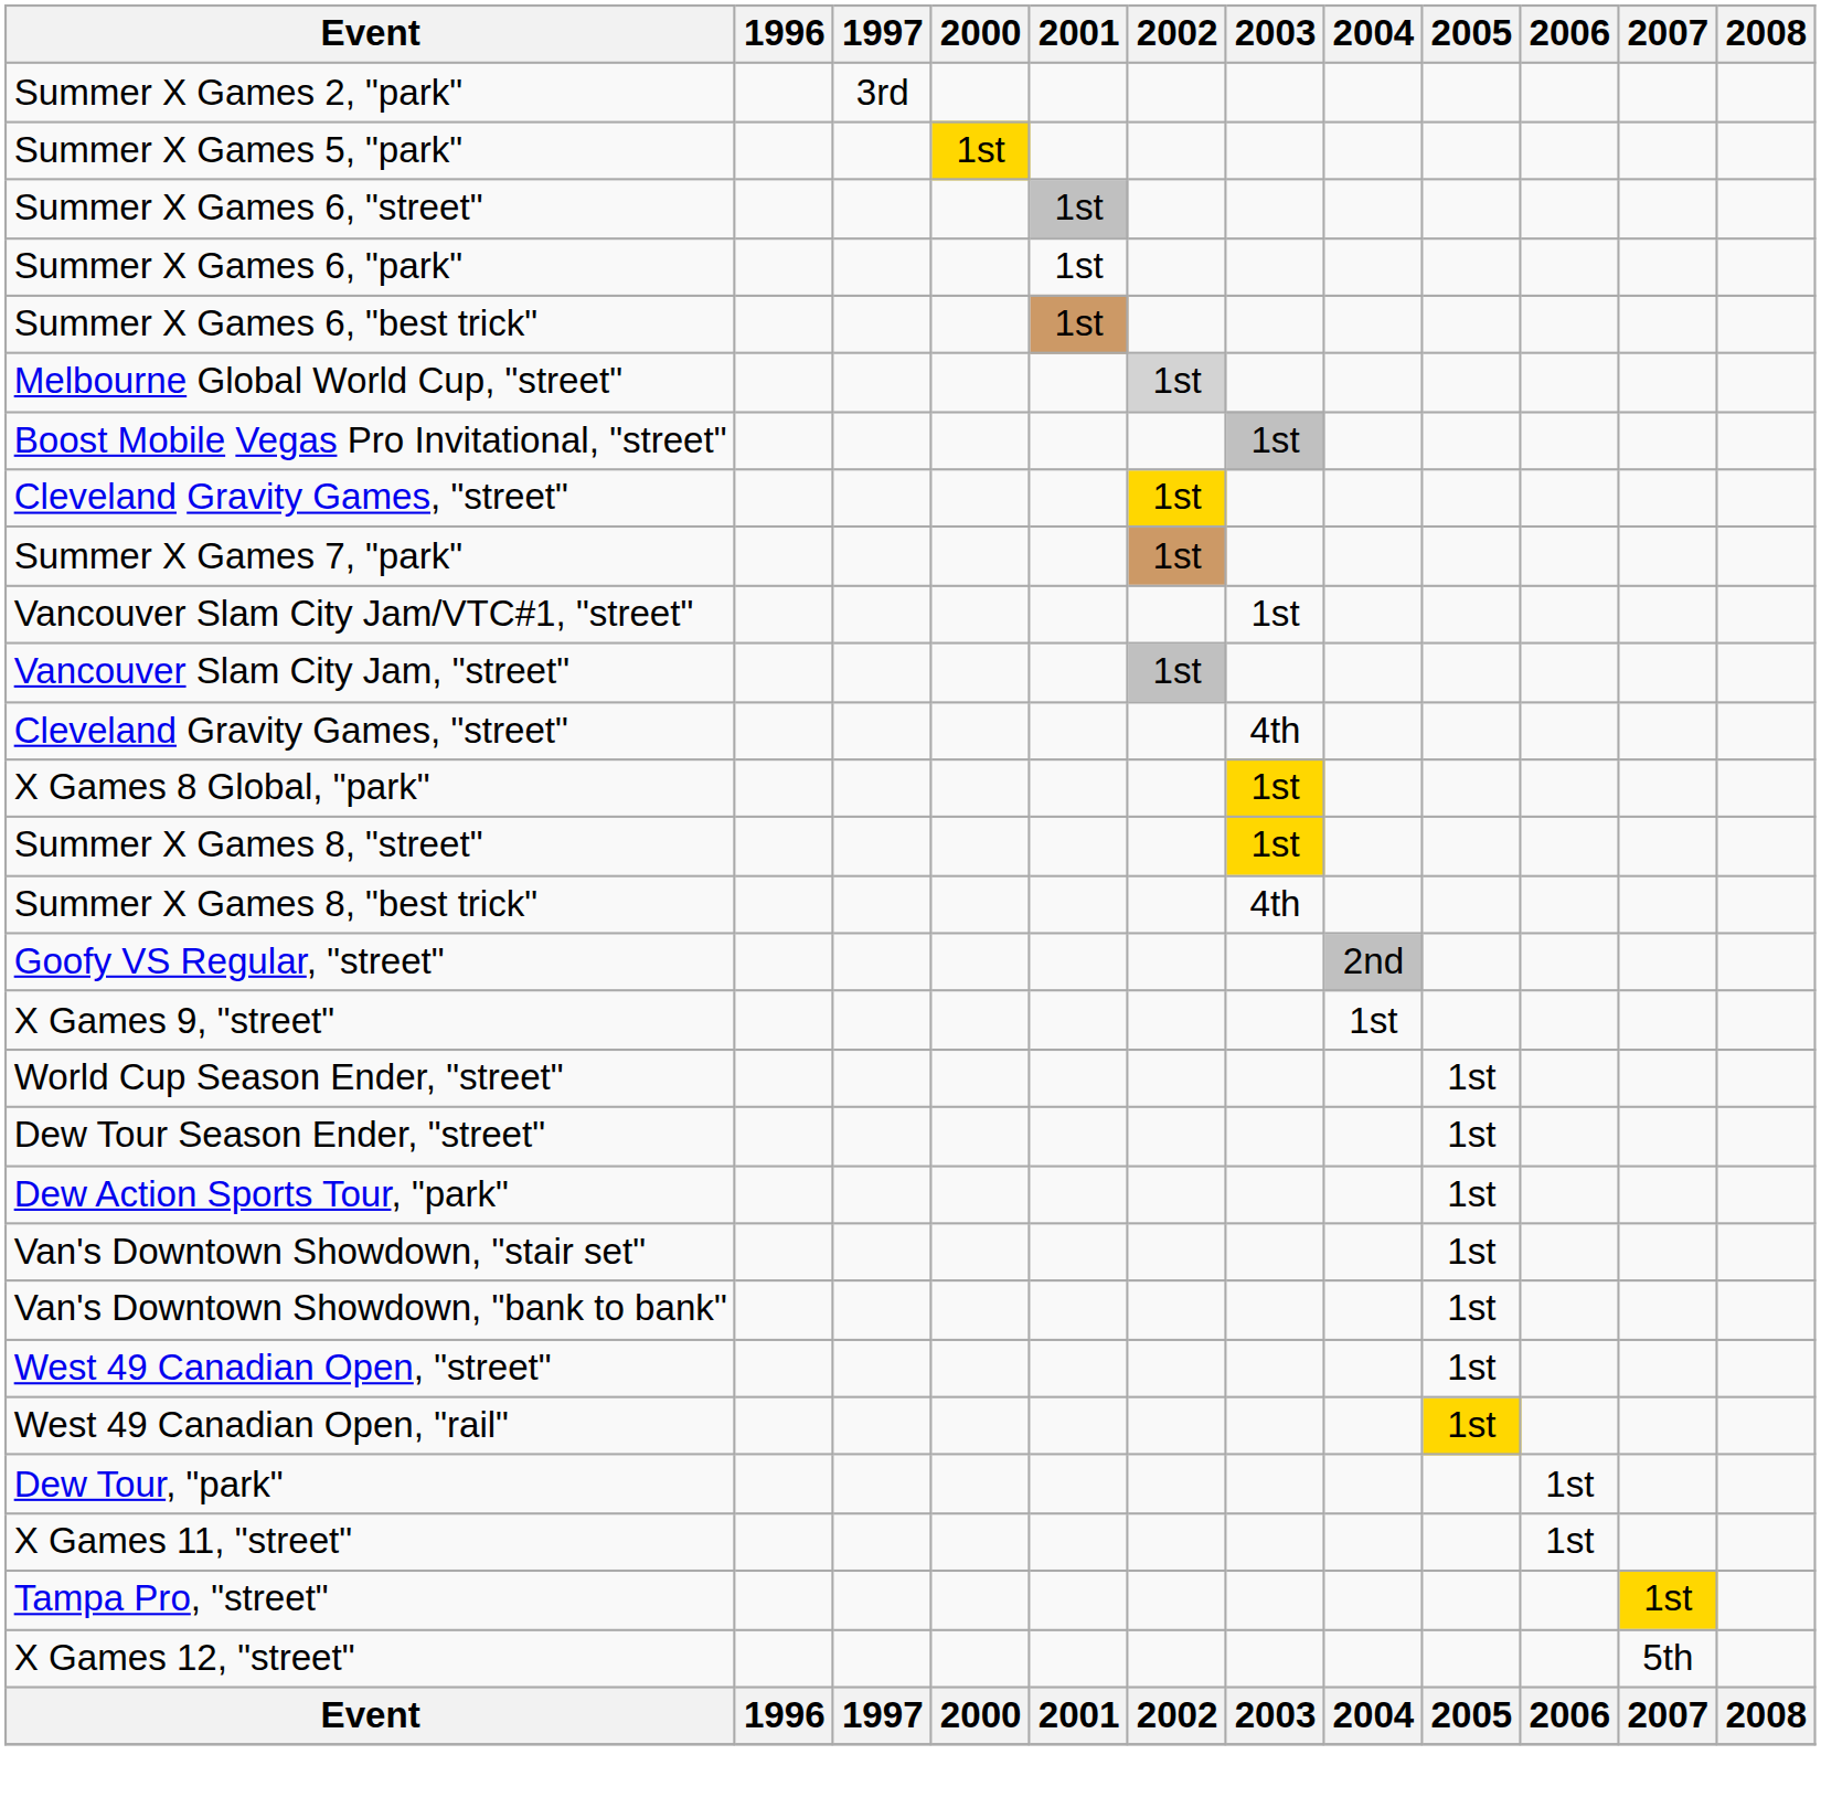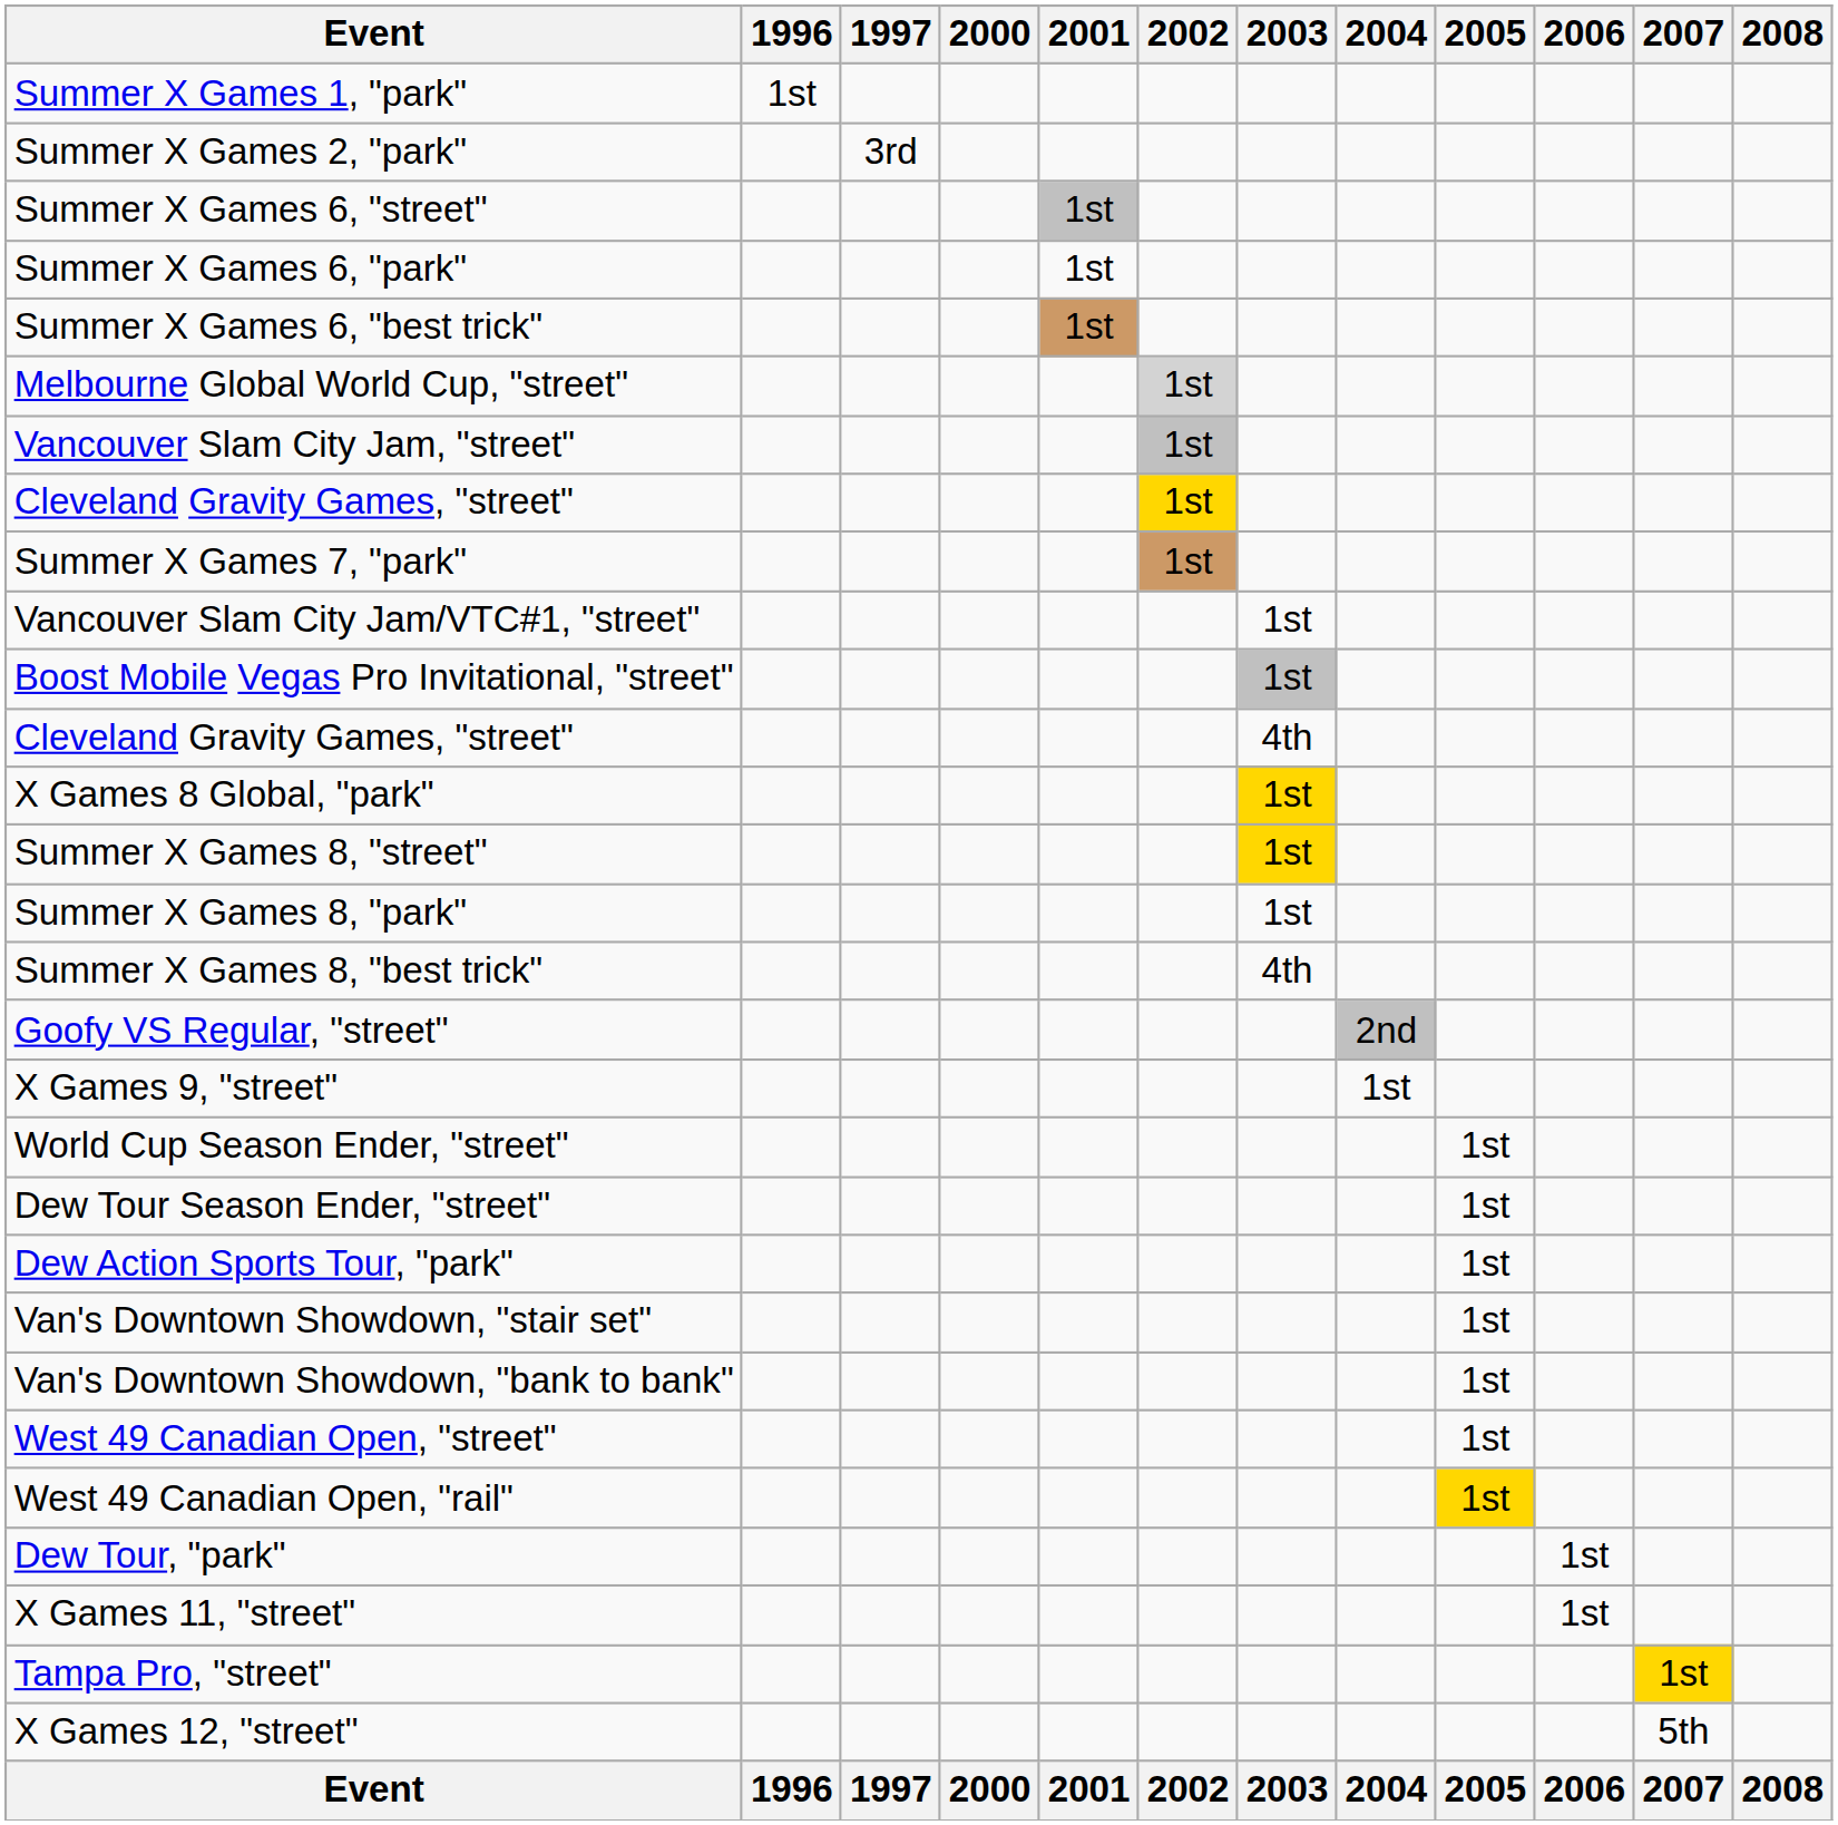 <table class="wikitable">
 <tr>
 <th>Event</th>
 <th>1996</th>
 <th>1997</th>
 <th>2000</th>
 <th>2001</th>
 <th>2002</th>
 <th>2003</th>
 <th>2004</th>
 <th>2005</th>
 <th>2006</th>
 <th>2007</th>
 <th>2008</th>
 </tr>
 <tr>
-<td>Summer X Games 2, "park"</td>
+<td><a href='#'>Summer X Games 1</a>, "park"</td>
+<td align="center">1st</td>
 <td></td>
-<td align="center">3rd</td>
 <td></td>
 <td></td>
 <td></td>
 <td></td>
 <td></td>
 <td></td>
 <td></td>
 <td></td>
 <td></td>
 </tr>
 <tr>
-<td>Summer X Games 5, "park"</td>
+<td>Summer X Games 2, "park"</td>
 <td></td>
+<td align="center">3rd</td>
 <td></td>
-<td align="center" bgcolor="gold">1st</td>
 <td></td>
 <td></td>
 <td></td>
 <td></td>
 <td></td>
 <td></td>
 <td></td>
 <td></td>
 </tr>
 <tr>
 <td>Summer X Games 6, "street"</td>
 <td></td>
 <td></td>
 <td></td>
 <td align="center" bgcolor="silver">1st</td>
 <td></td>
 <td></td>
 <td></td>
 <td></td>
 <td></td>
 <td></td>
 <td></td>
 </tr>
 <tr>
 <td>Summer X Games 6, "park"</td>
 <td></td>
 <td></td>
 <td></td>
 <td align="center">1st</td>
 <td></td>
 <td></td>
 <td></td>
 <td></td>
 <td></td>
 <td></td>
 <td></td>
 </tr>
 <tr>
 <td>Summer X Games 6, "best trick"</td>
 <td></td>
 <td></td>
 <td></td>
 <td align="center" bgcolor="CC9966">1st</td>
 <td></td>
 <td></td>
 <td></td>
 <td></td>
 <td></td>
 <td></td>
 <td></td>
 </tr>
 <tr>
 <td><a href='#'>Melbourne</a> Global World Cup, "street"</td>
 <td></td>
 <td></td>
 <td></td>
 <td></td>
 <td align="center" style="background: lightgrey;">1st</td>
 <td></td>
 <td></td>
 <td></td>
 <td></td>
 <td></td>
 <td></td>
 </tr>
 <tr>
-<td><a href='#'>Boost Mobile</a> <a href='#'>Vegas</a> Pro Invitational, "street"</td>
-<td></td>
+<td><a href='#'>Vancouver</a> Slam City Jam, "street"</td>
 <td></td>
 <td></td>
 <td></td>
 <td></td>
 <td align="center" bgcolor="silver">1st</td>
+<td></td>
 <td></td>
 <td></td>
 <td></td>
 <td></td>
 <td></td>
 </tr>
 <tr>
 <td><a href='#'>Cleveland</a> <a href='#'>Gravity Games</a>, "street"</td>
 <td></td>
 <td></td>
 <td></td>
 <td></td>
 <td align="center" bgcolor="gold">1st</td>
 <td></td>
 <td></td>
 <td></td>
 <td></td>
 <td></td>
 <td></td>
 </tr>
 <tr>
 <td>Summer X Games 7, "park"</td>
 <td></td>
 <td></td>
 <td></td>
 <td></td>
 <td align="center" bgcolor="CC9966">1st</td>
 <td></td>
 <td></td>
 <td></td>
 <td></td>
 <td></td>
 <td></td>
 </tr>
 <tr>
 <td>Vancouver Slam City Jam/VTC#1, "street"</td>
 <td></td>
 <td></td>
 <td></td>
 <td></td>
 <td></td>
 <td align="center">1st</td>
 <td></td>
 <td></td>
 <td></td>
 <td></td>
 <td></td>
 </tr>
 <tr>
-<td><a href='#'>Vancouver</a> Slam City Jam, "street"</td>
+<td><a href='#'>Boost Mobile</a> <a href='#'>Vegas</a> Pro Invitational, "street"</td>
+<td></td>
 <td></td>
 <td></td>
 <td></td>
 <td></td>
 <td align="center" bgcolor="silver">1st</td>
-<td></td>
 <td></td>
 <td></td>
 <td></td>
 <td></td>
 <td></td>
 </tr>
 <tr>
 <td><a href='#'>Cleveland</a> Gravity Games, "street"</td>
 <td></td>
 <td></td>
 <td></td>
 <td></td>
 <td></td>
 <td align="center">4th</td>
 <td></td>
 <td></td>
 <td></td>
 <td></td>
 <td></td>
 </tr>
 <tr>
 <td>X Games 8 Global, "park"</td>
 <td></td>
 <td></td>
 <td></td>
 <td></td>
 <td></td>
 <td align="center" bgcolor="gold">1st</td>
 <td></td>
 <td></td>
 <td></td>
 <td></td>
 <td></td>
 </tr>
 <tr>
 <td>Summer X Games 8, "street"</td>
 <td></td>
 <td></td>
 <td></td>
 <td></td>
 <td></td>
 <td align="center" bgcolor="gold">1st</td>
+<td></td>
+<td></td>
+<td></td>
+<td></td>
+<td></td>
+</tr>
+<tr>
+<td>Summer X Games 8, "park"</td>
+<td></td>
+<td></td>
+<td></td>
+<td></td>
+<td></td>
+<td align="center">1st</td>
 <td></td>
 <td></td>
 <td></td>
 <td></td>
 <td></td>
 </tr>
 <tr>
 <td>Summer X Games 8, "best trick"</td>
 <td></td>
 <td></td>
 <td></td>
 <td></td>
 <td></td>
 <td align="center">4th</td>
 <td></td>
 <td></td>
 <td></td>
 <td></td>
 <td></td>
 </tr>
 <tr>
 <td><a href='#'>Goofy VS Regular</a>, "street"</td>
 <td></td>
 <td></td>
 <td></td>
 <td></td>
 <td></td>
 <td></td>
 <td align="center" bgcolor="silver">2nd</td>
 <td></td>
 <td></td>
 <td></td>
 <td></td>
 </tr>
 <tr>
 <td>X Games 9, "street"</td>
 <td></td>
 <td></td>
 <td></td>
 <td></td>
 <td></td>
 <td></td>
 <td align="center">1st</td>
 <td></td>
 <td></td>
 <td></td>
 <td></td>
 </tr>
 <tr>
 <td>World Cup Season Ender, "street"</td>
 <td></td>
 <td></td>
 <td></td>
 <td></td>
 <td></td>
 <td></td>
 <td></td>
 <td align="center">1st</td>
 <td></td>
 <td></td>
 <td></td>
 </tr>
 <tr>
 <td>Dew Tour Season Ender, "street"</td>
 <td></td>
 <td></td>
 <td></td>
 <td></td>
 <td></td>
 <td></td>
 <td></td>
 <td align="center">1st</td>
 <td></td>
 <td></td>
 <td></td>
 </tr>
 <tr>
 <td><a href='#'>Dew Action Sports Tour</a>, "park"</td>
 <td></td>
 <td></td>
 <td></td>
 <td></td>
 <td></td>
 <td></td>
 <td></td>
 <td align="center">1st</td>
 <td></td>
 <td></td>
 <td></td>
 </tr>
 <tr>
 <td>Van's Downtown Showdown, "stair set"</td>
 <td></td>
 <td></td>
 <td></td>
 <td></td>
 <td></td>
 <td></td>
 <td></td>
 <td align="center">1st</td>
 <td></td>
 <td></td>
 <td></td>
 </tr>
 <tr>
 <td>Van's Downtown Showdown, "bank to bank"</td>
 <td></td>
 <td></td>
 <td></td>
 <td></td>
 <td></td>
 <td></td>
 <td></td>
 <td align="center">1st</td>
 <td></td>
 <td></td>
 <td></td>
 </tr>
 <tr>
 <td><a href='#'>West 49 Canadian Open</a>, "street"</td>
 <td></td>
 <td></td>
 <td></td>
 <td></td>
 <td></td>
 <td></td>
 <td></td>
 <td align="center">1st</td>
 <td></td>
 <td></td>
 <td></td>
 </tr>
 <tr>
 <td>West 49 Canadian Open, "rail"</td>
 <td></td>
 <td></td>
 <td></td>
 <td></td>
 <td></td>
 <td></td>
 <td></td>
 <td align="center" bgcolor="gold">1st</td>
 <td></td>
 <td></td>
 <td></td>
 </tr>
 <tr>
 <td><a href='#'>Dew Tour</a>, "park"</td>
 <td></td>
 <td></td>
 <td></td>
 <td></td>
 <td></td>
 <td></td>
 <td></td>
 <td></td>
 <td align="center">1st</td>
 <td></td>
 <td></td>
 </tr>
 <tr>
 <td>X Games 11, "street"</td>
 <td></td>
 <td></td>
 <td></td>
 <td></td>
 <td></td>
 <td></td>
 <td></td>
 <td></td>
 <td align="center">1st</td>
 <td></td>
 <td></td>
 </tr>
 <tr>
 <td><a href='#'>Tampa Pro</a>, "street"</td>
 <td></td>
 <td></td>
 <td></td>
 <td></td>
 <td></td>
 <td></td>
 <td></td>
 <td></td>
 <td></td>
 <td align="center" bgcolor="gold">1st</td>
 <td></td>
 </tr>
 <tr>
 <td>X Games 12, "street"</td>
 <td></td>
 <td></td>
 <td></td>
 <td></td>
 <td></td>
 <td></td>
 <td></td>
 <td></td>
 <td></td>
 <td align="center">5th</td>
 <td></td>
 </tr>
 <tr>
 <th>Event</th>
 <th>1996</th>
 <th>1997</th>
 <th>2000</th>
 <th>2001</th>
 <th>2002</th>
 <th>2003</th>
 <th>2004</th>
 <th>2005</th>
 <th>2006</th>
 <th>2007</th>
 <th>2008</th>
 </tr>
 <tr>
 </tr>
 </table>
